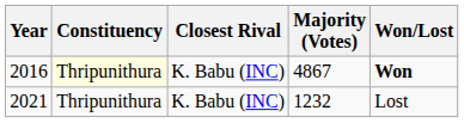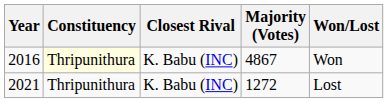 <table class="wikitable">
 <tr>
 <th>Year</th>
 <th>Constituency</th>
 <th>Closest Rival</th>
 <th>Majority<br>(Votes)</th>
 <th>Won/Lost</th>
 </tr>
 <tr>
 <td>2016</td>
 <td style="background: lightyellow;">Thripunithura</td>
 <td>K. Babu (<a href='#'>INC</a>)</td>
 <td>4867</td>
-<td><strong>Won</strong></td>
+<td>Won</td>
 </tr>
 <tr>
 <td>2021</td>
 <td>Thripunithura</td>
 <td>K. Babu (<a href='#'>INC</a>)</td>
-<td>1232</td>
+<td>1272</td>
 <td>Lost</td>
 </tr>
 </table>
